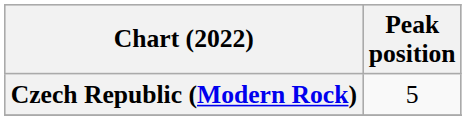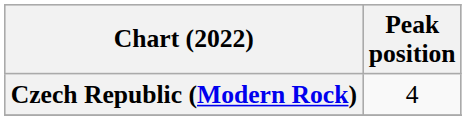 <table class="wikitable sortable plainrowheaders" style="text-align:center">
 <tr>
 <th align="center">Chart (2022)</th>
 <th align="center">Peak<br>position</th>
 </tr>
 <tr>
 <th scope="row">Czech Republic (<a href='#'>Modern Rock</a>)</th>
-<td>5</td>
+<td>4</td>
 </tr>
 <tr>
 </tr>
 <tr>
 </tr>
 </table>
